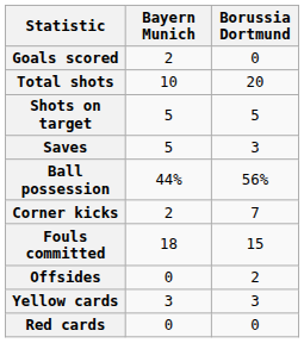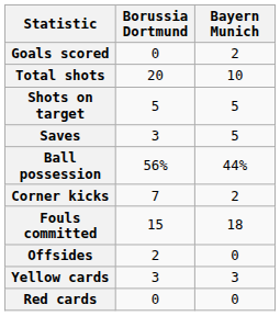 <table class="wikitable plainrowheaders" style="text-align:center">
 <tr>
 <th scope="col" style="width:100px">Statistic</th>
+<th scope="col" style="width:70px">Borussia Dortmund</th>
 <th scope="col" style="width:70px">Bayern Munich</th>
-<th scope="col" style="width:70px">Borussia Dortmund</th>
 </tr>
 <tr>
 <th scope="row">Goals scored</th>
+<td>0</td>
 <td>2</td>
-<td>0</td>
 </tr>
 <tr>
 <th scope="row">Total shots</th>
+<td>20</td>
 <td>10</td>
-<td>20</td>
 </tr>
 <tr>
 <th scope="row">Shots on target</th>
 <td>5</td>
 <td>5</td>
 </tr>
 <tr>
 <th scope="row">Saves</th>
+<td>3</td>
 <td>5</td>
-<td>3</td>
 </tr>
 <tr>
 <th scope="row">Ball possession</th>
+<td>56%</td>
 <td>44%</td>
-<td>56%</td>
 </tr>
 <tr>
 <th scope="row">Corner kicks</th>
+<td>7</td>
 <td>2</td>
-<td>7</td>
 </tr>
 <tr>
 <th scope="row">Fouls committed</th>
+<td>15</td>
 <td>18</td>
-<td>15</td>
 </tr>
 <tr>
 <th scope="row">Offsides</th>
+<td>2</td>
 <td>0</td>
-<td>2</td>
 </tr>
 <tr>
 <th scope="row">Yellow cards</th>
 <td>3</td>
 <td>3</td>
 </tr>
 <tr>
 <th scope="row">Red cards</th>
 <td>0</td>
 <td>0</td>
 </tr>
 </table>
